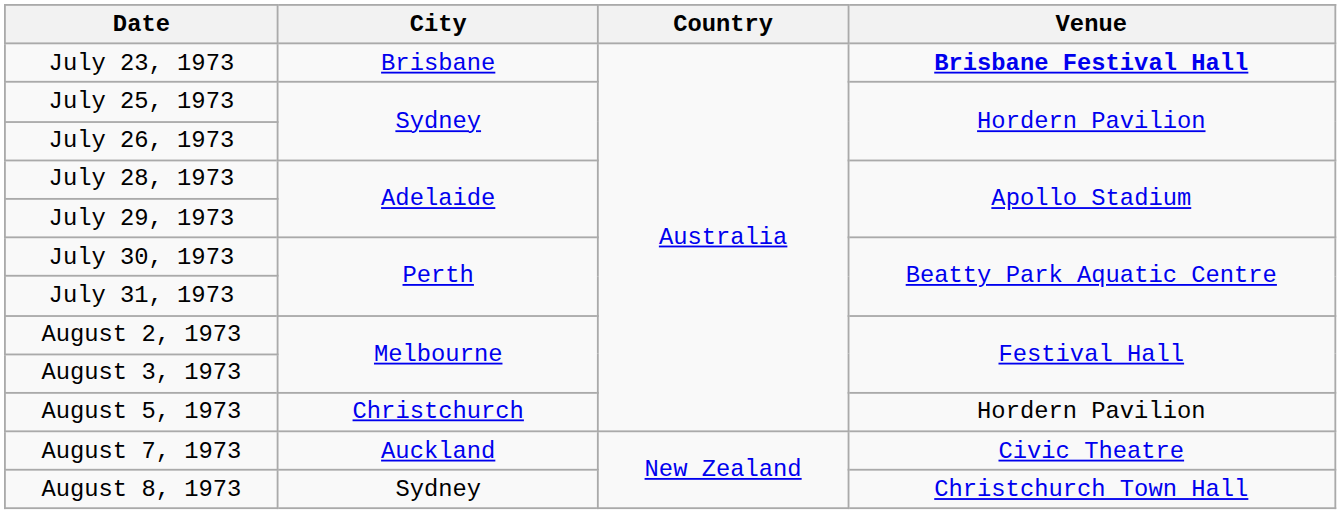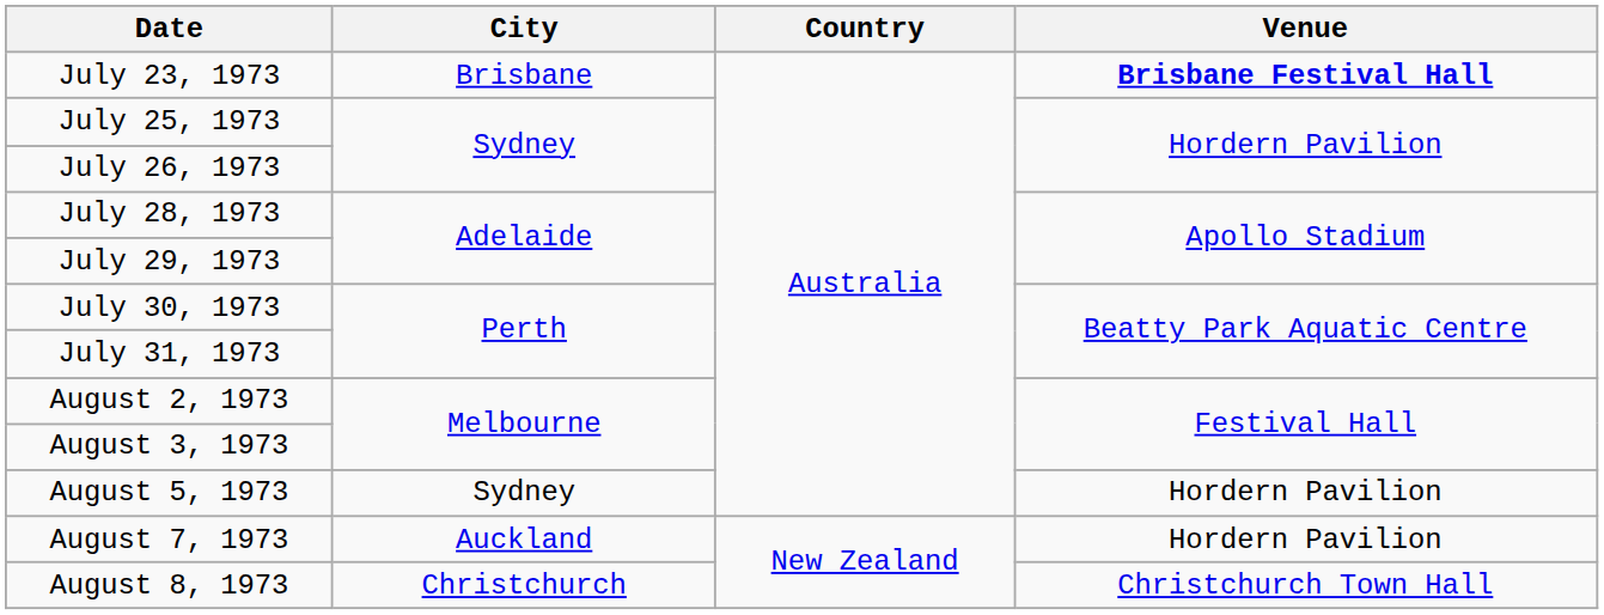 <table class="wikitable sortable plainrowheaders" style="text-align:center;">
 <tr>
 <th scope="col" style="width:11em;">Date</th>
 <th scope="col" style="width:13em;">City</th>
 <th scope="col" style="width:10em;">Country</th>
 <th scope="col" style="width:20em;">Venue</th>
 </tr>
 <tr>
 <td>July 23, 1973</td>
 <td><a href='#'>Brisbane</a></td>
 <td rowspan="10"><a href='#'>Australia</a></td>
 <td><strong><a href='#'>Brisbane Festival Hall</a></strong></td>
 </tr>
 <tr>
 <td>July 25, 1973</td>
 <td rowspan="2"><a href='#'>Sydney</a></td>
 <td rowspan="2"><a href='#'>Hordern Pavilion</a></td>
 </tr>
 <tr>
 <td>July 26, 1973</td>
 </tr>
 <tr>
 <td>July 28, 1973</td>
 <td rowspan="2"><a href='#'>Adelaide</a></td>
 <td rowspan="2"><a href='#'>Apollo Stadium</a></td>
 </tr>
 <tr>
 <td>July 29, 1973</td>
 </tr>
 <tr>
 <td>July 30, 1973</td>
 <td rowspan="2"><a href='#'>Perth</a></td>
 <td rowspan="2"><a href='#'>Beatty Park Aquatic Centre</a></td>
 </tr>
 <tr>
 <td>July 31, 1973</td>
 </tr>
 <tr>
 <td>August 2, 1973</td>
 <td rowspan="2"><a href='#'>Melbourne</a></td>
 <td rowspan="2"><a href='#'>Festival Hall</a></td>
 </tr>
 <tr>
 <td>August 3, 1973</td>
 </tr>
 <tr>
 <td>August 5, 1973</td>
-<td><a href='#'>Christchurch</a></td>
+<td>Sydney</td>
 <td>Hordern Pavilion</td>
 </tr>
 <tr>
 <td>August 7, 1973</td>
 <td><a href='#'>Auckland</a></td>
 <td rowspan="2"><a href='#'>New Zealand</a></td>
-<td><a href='#'>Civic Theatre</a></td>
+<td>Hordern Pavilion</td>
 </tr>
 <tr>
 <td>August 8, 1973</td>
-<td>Sydney</td>
+<td><a href='#'>Christchurch</a></td>
 <td><a href='#'>Christchurch Town Hall</a></td>
 </tr>
 </table>
